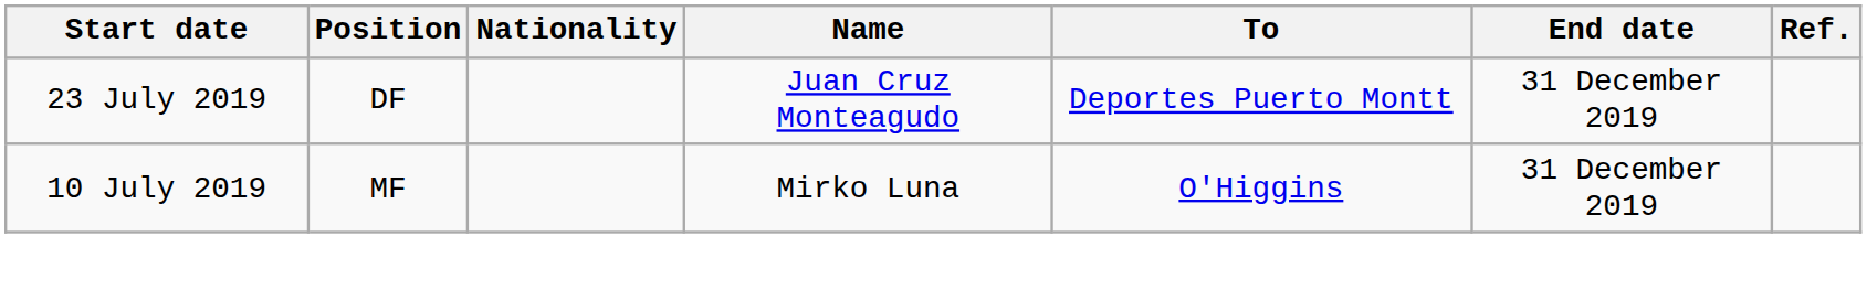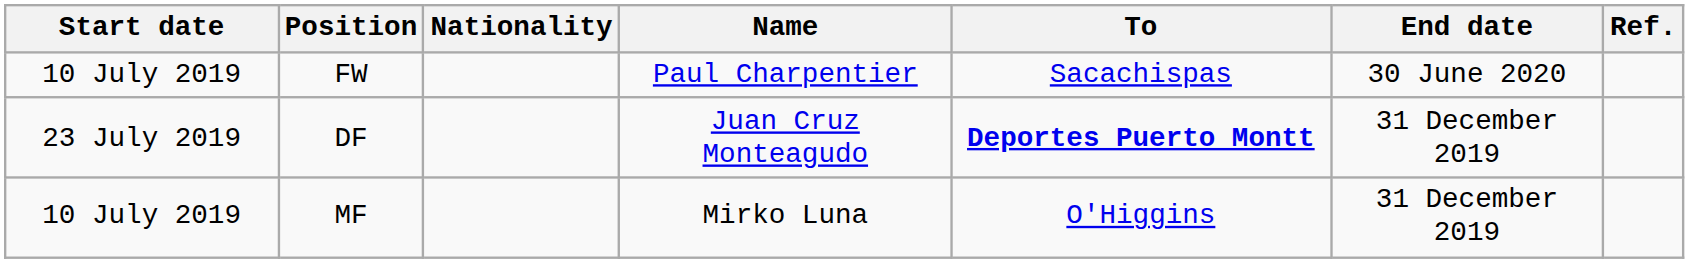 <table class="wikitable" style="text-align:center; font-size:90%; ">
 <tr>
 <th style="background:#; color:#; width:110px;">Start date</th>
 <th style="background:#; color:#; width:50px;">Position</th>
 <th style="background:#; color:#; width:50px;">Nationality</th>
 <th style="background:#; color:#; width:135px;">Name</th>
 <th style="background:#; color:#; width:155px;">To</th>
 <th style="background:#; color:#; width:110px;">End date</th>
 <th style="background:#; color:#; width:25px;">Ref.</th>
 </tr>
 <tr>
+<td>10 July 2019</td>
+<td>FW</td>
+<td></td>
+<td><a href='#'>Paul Charpentier</a></td>
+<td> <a href='#'>Sacachispas</a></td>
+<td>30 June 2020</td>
+<td></td>
+</tr>
+<tr>
 <td>23 July 2019</td>
 <td>DF</td>
 <td></td>
 <td><a href='#'>Juan Cruz Monteagudo</a></td>
-<td> <a href='#'>Deportes Puerto Montt</a></td>
+<td><strong> <a href='#'>Deportes Puerto Montt</a></strong></td>
 <td>31 December 2019</td>
 <td></td>
 </tr>
 <tr>
 <td>10 July 2019</td>
 <td>MF</td>
 <td></td>
 <td>Mirko Luna</td>
 <td> <a href='#'>O'Higgins</a></td>
 <td>31 December 2019</td>
 <td></td>
 </tr>
 </table>
